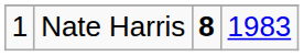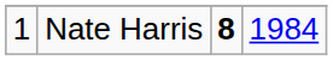 <table class="wikitable">
 <tr>
 </tr>
 <tr>
 <td>1</td>
 <td>Nate Harris</td>
 <td><strong>8</strong></td>
-<td><a href='#'>1983</a></td>
+<td><a href='#'>1984</a></td>
 </tr>
 </table>
